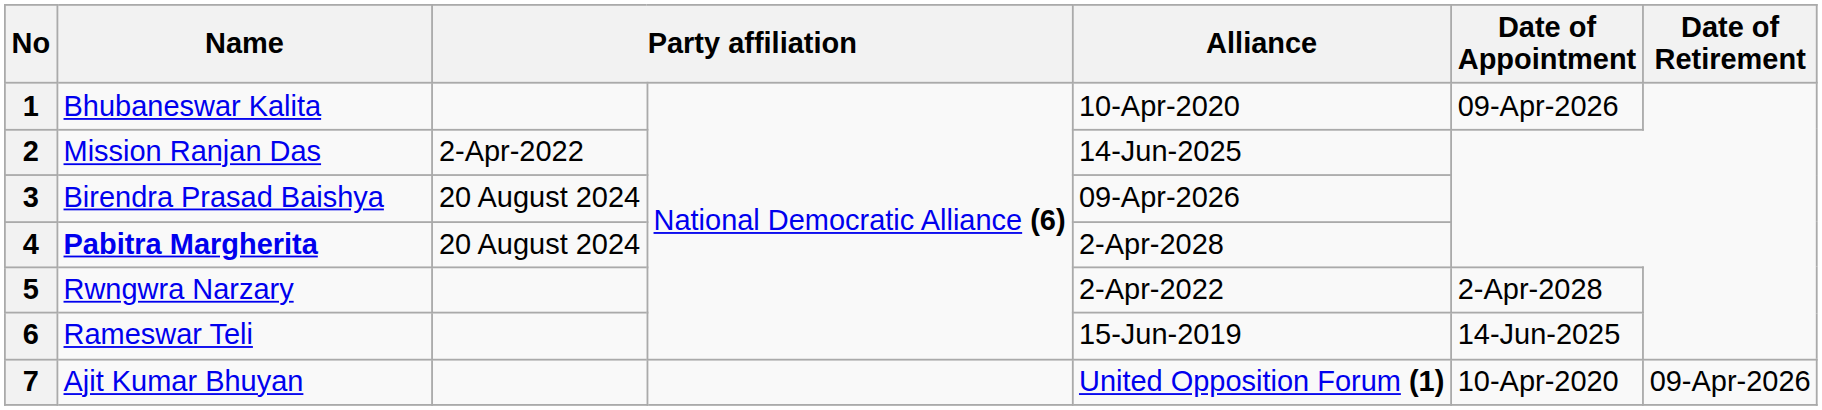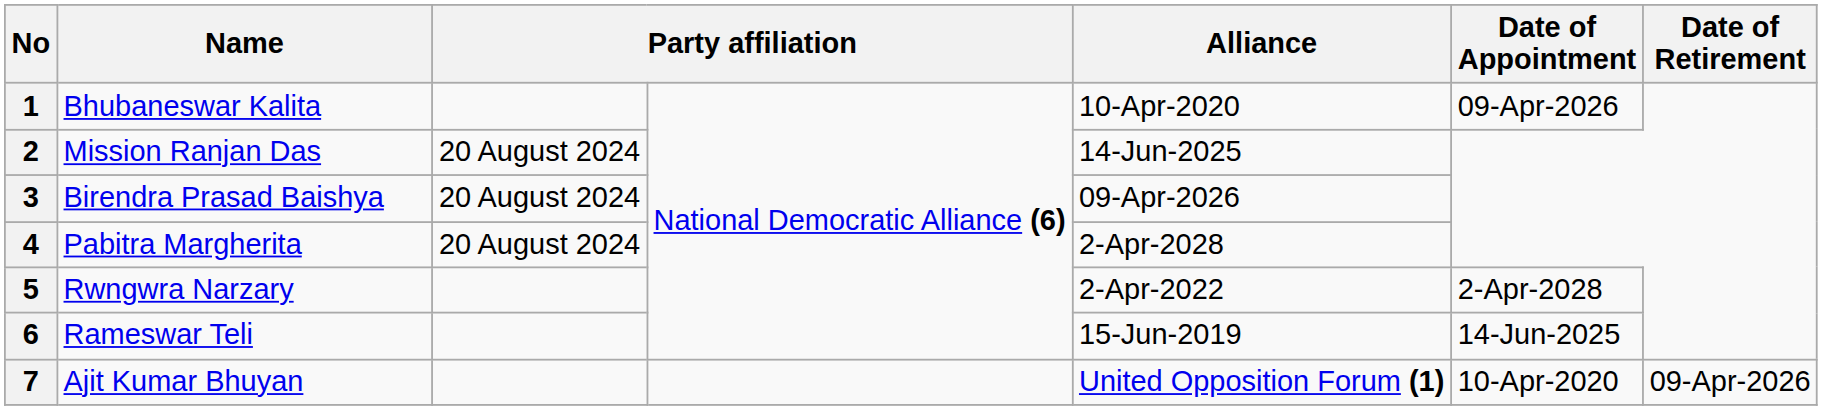 <table class="wikitable sortable">
 <tr>
 <th>No</th>
 <th style="width:200px">Name</th>
 <th colspan="2">Party affiliation</th>
 <th>Alliance</th>
 <th>Date of <br>Appointment</th>
 <th>Date of <br>Retirement</th>
 </tr>
 <tr>
 <th>1</th>
 <td><a href='#'>Bhubaneswar Kalita</a></td>
 <td></td>
 <td rowspan="6"><a href='#'>National Democratic Alliance</a> <strong>(6)</strong></td>
 <td>10-Apr-2020</td>
 <td>09-Apr-2026</td>
 </tr>
 <tr>
 <th>2</th>
 <td><a href='#'>Mission Ranjan Das</a></td>
-<td>2-Apr-2022</td>
+<td>20 August 2024</td>
 <td>14-Jun-2025</td>
 </tr>
 <tr>
 <th>3</th>
 <td><a href='#'>Birendra Prasad Baishya</a></td>
 <td>20 August 2024</td>
 <td>09-Apr-2026</td>
 </tr>
 <tr>
 <th>4</th>
-<td><strong><a href='#'>Pabitra Margherita</a></strong></td>
+<td><a href='#'>Pabitra Margherita</a></td>
 <td>20 August 2024</td>
 <td>2-Apr-2028</td>
 </tr>
 <tr>
 <th>5</th>
 <td><a href='#'>Rwngwra Narzary</a></td>
 <td></td>
 <td>2-Apr-2022</td>
 <td>2-Apr-2028</td>
 </tr>
 <tr>
 <th>6</th>
 <td><a href='#'>Rameswar Teli</a></td>
 <td></td>
 <td>15-Jun-2019</td>
 <td>14-Jun-2025</td>
 </tr>
 <tr>
 <th>7</th>
 <td><a href='#'>Ajit Kumar Bhuyan</a></td>
 <td bgcolor=></td>
 <td></td>
 <td rowspan="1"><a href='#'>United Opposition Forum</a> <strong>(1)</strong></td>
 <td>10-Apr-2020</td>
 <td>09-Apr-2026</td>
 </tr>
 </table>
